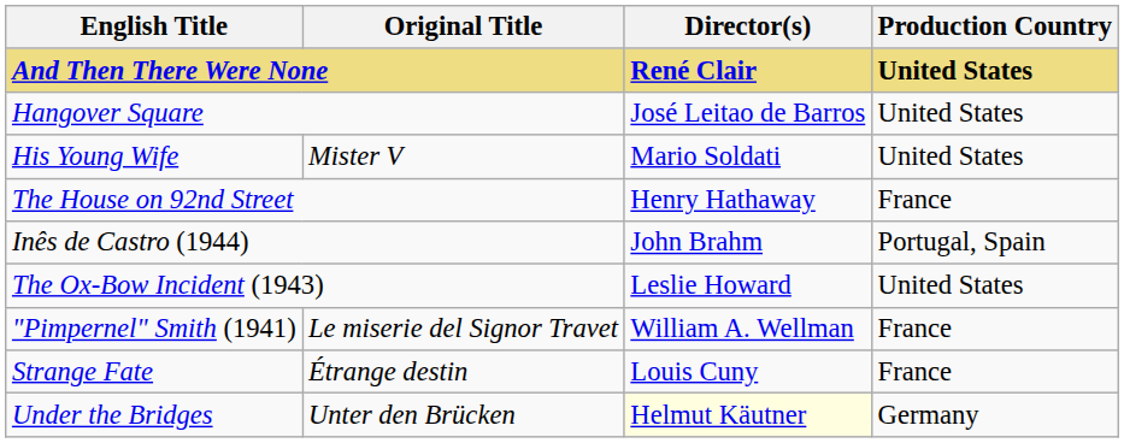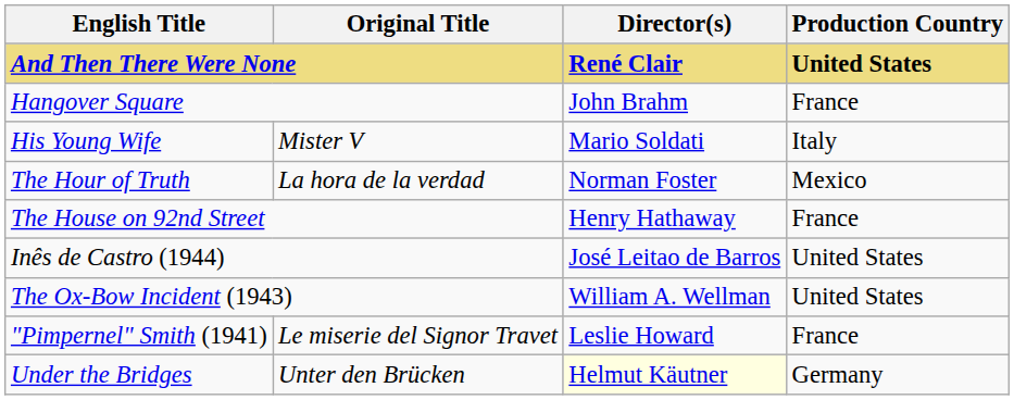 <table class="wikitable">
 <tr>
 <th>English Title</th>
 <th>Original Title</th>
 <th>Director(s)</th>
 <th>Production Country</th>
 </tr>
 <tr style="background:#eedd82">
 <td colspan="2"><em><a href='#'><strong>And Then There Were None</strong></a></em></td>
 <td><a href='#'><strong>René Clair</strong></a></td>
 <td><strong>United States</strong></td>
 </tr>
 <tr>
 <td colspan="2"><em><a href='#'>Hangover Square</a></em></td>
-<td><a href='#'>José Leitao de Barros</a></td>
-<td>United States</td>
+<td><a href='#'>John Brahm</a></td>
+<td>France</td>
 </tr>
 <tr>
 <td><em><a href='#'>His Young Wife</a></em></td>
 <td><em>Mister V</em></td>
 <td><a href='#'>Mario Soldati</a></td>
-<td>United States</td>
+<td>Italy</td>
+</tr>
+<tr>
+<td><em><a href='#'>The Hour of Truth</a></em></td>
+<td><em>La hora de la verdad</em></td>
+<td><a href='#'>Norman Foster</a></td>
+<td>Mexico</td>
 </tr>
 <tr>
 <td colspan="2"><em><a href='#'>The House on 92nd Street</a></em></td>
 <td><a href='#'>Henry Hathaway</a></td>
 <td>France</td>
 </tr>
 <tr>
 <td colspan="2"><em>Inês de Castro</em> (1944)</td>
-<td><a href='#'>John Brahm</a></td>
-<td>Portugal, Spain</td>
+<td><a href='#'>José Leitao de Barros</a></td>
+<td>United States</td>
 </tr>
 <tr>
 <td colspan="2"><a href='#'><em>The Ox-Bow Incident</em></a> (1943)</td>
-<td><a href='#'>Leslie Howard</a></td>
+<td><a href='#'>William A. Wellman</a></td>
 <td>United States</td>
 </tr>
 <tr>
 <td><em><a href='#'>"Pimpernel" Smith</a></em> (1941)</td>
 <td><em>Le miserie del Signor Travet</em></td>
-<td><a href='#'>William A. Wellman</a></td>
-<td>France</td>
-</tr>
-<tr>
-<td><em><a href='#'>Strange Fate</a></em></td>
-<td><em>Étrange destin</em></td>
-<td><a href='#'>Louis Cuny</a></td>
+<td><a href='#'>Leslie Howard</a></td>
 <td>France</td>
 </tr>
 <tr>
 <td><em><a href='#'>Under the Bridges</a></em></td>
 <td><em>Unter den Brücken</em></td>
 <td style="background: lightyellow;"><a href='#'>Helmut Käutner</a></td>
 <td>Germany</td>
 </tr>
 </table>
